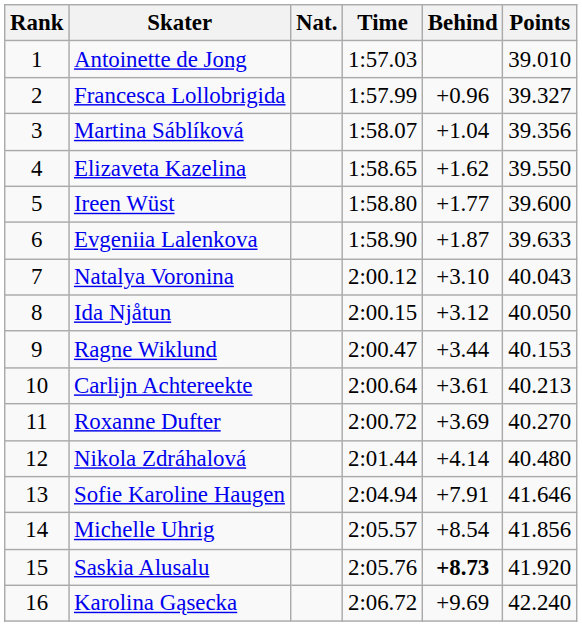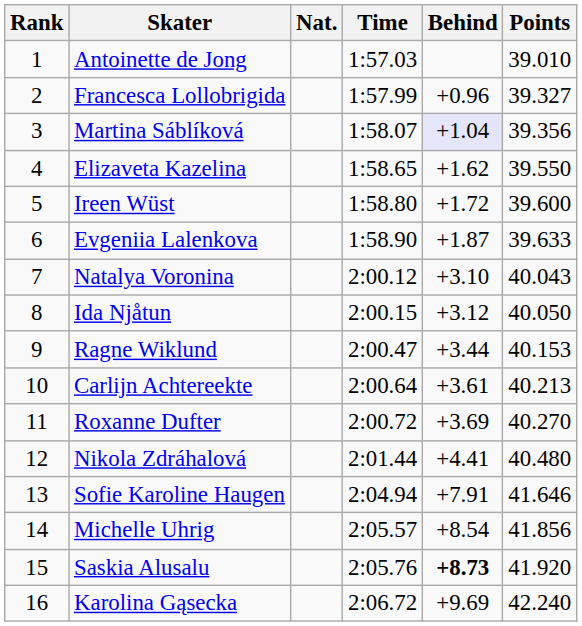 <table class="wikitable sortable" border="1" style="text-align:center">
 <tr>
 <th>Rank</th>
 <th>Skater</th>
 <th>Nat.</th>
 <th>Time</th>
 <th>Behind</th>
 <th>Points</th>
 </tr>
 <tr>
 <td>1</td>
 <td align=left><a href='#'>Antoinette de Jong</a></td>
 <td></td>
 <td>1:57.03</td>
 <td></td>
 <td>39.010</td>
 </tr>
 <tr>
 <td>2</td>
 <td align=left><a href='#'>Francesca Lollobrigida</a></td>
 <td></td>
 <td>1:57.99</td>
 <td>+0.96</td>
 <td>39.327</td>
 </tr>
 <tr>
 <td>3</td>
 <td align=left><a href='#'>Martina Sáblíková</a></td>
 <td></td>
 <td>1:58.07</td>
-<td>+1.04</td>
+<td style="background: lavender;">+1.04</td>
 <td>39.356</td>
 </tr>
 <tr>
 <td>4</td>
 <td align=left><a href='#'>Elizaveta Kazelina</a></td>
 <td></td>
 <td>1:58.65</td>
 <td>+1.62</td>
 <td>39.550</td>
 </tr>
 <tr>
 <td>5</td>
 <td align=left><a href='#'>Ireen Wüst</a></td>
 <td></td>
 <td>1:58.80</td>
-<td>+1.77</td>
+<td>+1.72</td>
 <td>39.600</td>
 </tr>
 <tr>
 <td>6</td>
 <td align=left><a href='#'>Evgeniia Lalenkova</a></td>
 <td></td>
 <td>1:58.90</td>
 <td>+1.87</td>
 <td>39.633</td>
 </tr>
 <tr>
 <td>7</td>
 <td align=left><a href='#'>Natalya Voronina</a></td>
 <td></td>
 <td>2:00.12</td>
 <td>+3.10</td>
 <td>40.043</td>
 </tr>
 <tr>
 <td>8</td>
 <td align=left><a href='#'>Ida Njåtun</a></td>
 <td></td>
 <td>2:00.15</td>
 <td>+3.12</td>
 <td>40.050</td>
 </tr>
 <tr>
 <td>9</td>
 <td align=left><a href='#'>Ragne Wiklund</a></td>
 <td></td>
 <td>2:00.47</td>
 <td>+3.44</td>
 <td>40.153</td>
 </tr>
 <tr>
 <td>10</td>
 <td align=left><a href='#'>Carlijn Achtereekte</a></td>
 <td></td>
 <td>2:00.64</td>
 <td>+3.61</td>
 <td>40.213</td>
 </tr>
 <tr>
 <td>11</td>
 <td align=left><a href='#'>Roxanne Dufter</a></td>
 <td></td>
 <td>2:00.72</td>
 <td>+3.69</td>
 <td>40.270</td>
 </tr>
 <tr>
 <td>12</td>
 <td align=left><a href='#'>Nikola Zdráhalová</a></td>
 <td></td>
 <td>2:01.44</td>
-<td>+4.14</td>
+<td>+4.41</td>
 <td>40.480</td>
 </tr>
 <tr>
 <td>13</td>
 <td align=left><a href='#'>Sofie Karoline Haugen</a></td>
 <td></td>
 <td>2:04.94</td>
 <td>+7.91</td>
 <td>41.646</td>
 </tr>
 <tr>
 <td>14</td>
 <td align=left><a href='#'>Michelle Uhrig</a></td>
 <td></td>
 <td>2:05.57</td>
 <td>+8.54</td>
 <td>41.856</td>
 </tr>
 <tr>
 <td>15</td>
 <td align=left><a href='#'>Saskia Alusalu</a></td>
 <td></td>
 <td>2:05.76</td>
 <td><strong>+8.73</strong></td>
 <td>41.920</td>
 </tr>
 <tr>
 <td>16</td>
 <td align=left><a href='#'>Karolina Gąsecka</a></td>
 <td></td>
 <td>2:06.72</td>
 <td>+9.69</td>
 <td>42.240</td>
 </tr>
 </table>
